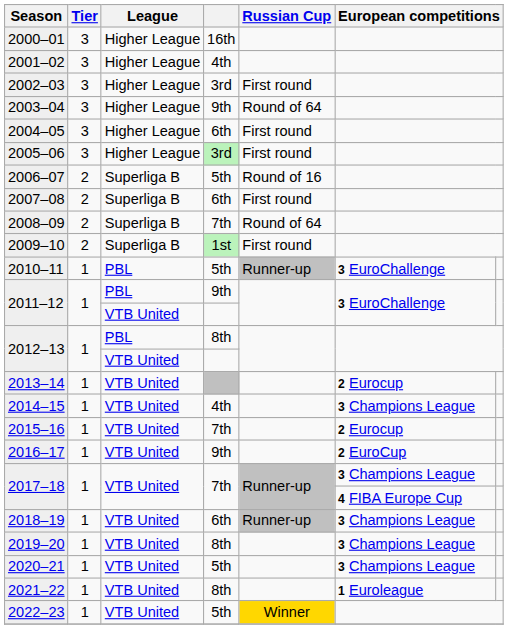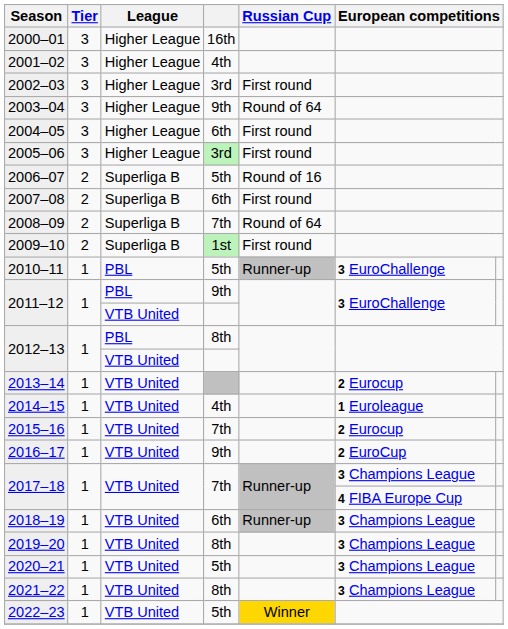 <table class="wikitable" style="font-size:85%">
 <tr bgcolor=>
 <th>Season</th>
 <th><a href='#'>Tier</a></th>
 <th>League</th>
 <th></th>
 <th><a href='#'>Russian Cup</a></th>
 <th colspan=2>European competitions</th>
 </tr>
 <tr>
 <td style="background:#efefef;">2000–01</td>
 <td align="center">3</td>
 <td>Higher League</td>
 <td align=center>16th</td>
 <td></td>
 <td colspan=2></td>
 </tr>
 <tr>
 <td style="background:#efefef;">2001–02</td>
 <td align="center">3</td>
 <td>Higher League</td>
 <td align=center>4th</td>
 <td></td>
 <td colspan=2></td>
 </tr>
 <tr>
 <td style="background:#efefef;">2002–03</td>
 <td align="center">3</td>
 <td>Higher League</td>
 <td align=center>3rd</td>
 <td>First round</td>
 <td colspan=2></td>
 </tr>
 <tr>
 <td style="background:#efefef;">2003–04</td>
 <td align="center">3</td>
 <td>Higher League</td>
 <td align=center>9th</td>
 <td>Round of 64</td>
 <td colspan=2></td>
 </tr>
 <tr>
 <td style="background:#efefef;">2004–05</td>
 <td align="center">3</td>
 <td>Higher League</td>
 <td align=center>6th</td>
 <td>First round</td>
 <td colspan=2></td>
 </tr>
 <tr>
 <td style="background:#efefef;">2005–06</td>
 <td align="center">3</td>
 <td>Higher League</td>
 <td align=center bgcolor=#BBF3BB>3rd</td>
 <td>First round</td>
 <td colspan=2></td>
 </tr>
 <tr>
 <td style="background:#efefef;">2006–07</td>
 <td align="center">2</td>
 <td>Superliga B</td>
 <td align=center>5th</td>
 <td>Round of 16</td>
 <td colspan=2></td>
 </tr>
 <tr>
 <td style="background:#efefef;">2007–08</td>
 <td align="center">2</td>
 <td>Superliga B</td>
 <td align=center>6th</td>
 <td>First round</td>
 <td colspan=2></td>
 </tr>
 <tr>
 <td style="background:#efefef;">2008–09</td>
 <td align="center">2</td>
 <td>Superliga B</td>
 <td align=center>7th</td>
 <td>Round of 64</td>
 <td colspan=2></td>
 </tr>
 <tr>
 <td style="background:#efefef;">2009–10</td>
 <td align="center">2</td>
 <td>Superliga B</td>
 <td bgcolor=#BBF3BB align=center>1st</td>
 <td>First round</td>
 <td colspan=2></td>
 </tr>
 <tr>
 <td style="background:#efefef;">2010–11</td>
 <td align="center">1</td>
 <td><a href='#'>PBL</a></td>
 <td align=center>5th</td>
 <td bgcolor=silver>Runner-up</td>
 <td><small><strong>3</strong></small> <a href='#'>EuroChallenge</a></td>
 <td align=center></td>
 </tr>
 <tr>
 <td rowspan=2 style="background:#efefef;">2011–12</td>
 <td rowspan=2 align="center">1</td>
 <td><a href='#'>PBL</a></td>
 <td style="background: " align=center>9th</td>
 <td rowspan=2  align=center></td>
 <td rowspan=2><small><strong>3</strong></small> <a href='#'>EuroChallenge</a></td>
 <td align=center rowspan=2></td>
 </tr>
 <tr>
 <td><a href='#'>VTB United</a></td>
 <td style="background: " align=center></td>
 </tr>
 <tr>
 <td rowspan=2 style="background:#efefef;">2012–13</td>
 <td rowspan=2 align="center">1</td>
 <td><a href='#'>PBL</a></td>
 <td style="background: " align=center>8th</td>
 <td rowspan=2 align=center></td>
 <td rowspan=2 colspan=2></td>
 </tr>
 <tr>
 <td><a href='#'>VTB United</a></td>
 <td style="background: " align=center></td>
 </tr>
 <tr>
 <td style="background:#efefef;"><a href='#'>2013–14</a></td>
 <td align="center">1</td>
 <td><a href='#'>VTB United</a></td>
 <td align=center bgcolor=silver></td>
 <td></td>
 <td><small><strong>2</strong></small> <a href='#'>Eurocup</a></td>
 <td align=center></td>
 </tr>
 <tr>
 <td style="background:#efefef;"><a href='#'>2014–15</a></td>
 <td align="center">1</td>
 <td><a href='#'>VTB United</a></td>
 <td align=center>4th</td>
 <td></td>
-<td><small><strong>3</strong></small> <a href='#'>Champions League</a></td>
+<td><small><strong>1</strong></small> <a href='#'>Euroleague</a></td>
 <td align=center></td>
 </tr>
 <tr>
 <td style="background:#efefef;"><a href='#'>2015–16</a></td>
 <td align="center">1</td>
 <td><a href='#'>VTB United</a></td>
 <td align=center>7th</td>
 <td></td>
 <td><small><strong>2</strong></small> <a href='#'>Eurocup</a></td>
 <td align=center></td>
 </tr>
 <tr>
 <td style="background:#efefef;"><a href='#'>2016–17</a></td>
 <td align="center">1</td>
 <td><a href='#'>VTB United</a></td>
 <td align=center>9th</td>
 <td></td>
 <td><small><strong>2</strong></small> <a href='#'>EuroCup</a></td>
 <td align=center></td>
 </tr>
 <tr>
 <td rowspan=2 style="background:#efefef;"><a href='#'>2017–18</a></td>
 <td rowspan=2 align="center">1</td>
 <td rowspan=2><a href='#'>VTB United</a></td>
 <td rowspan=2 align=center>7th</td>
 <td rowspan=2 bgcolor=silver>Runner-up</td>
 <td><small><strong>3</strong></small> <a href='#'>Champions League</a></td>
 <td align=center></td>
 </tr>
 <tr>
 <td><small><strong>4</strong></small> <a href='#'>FIBA Europe Cup</a></td>
 <td align=center></td>
 </tr>
 <tr>
 <td style="background:#efefef;"><a href='#'>2018–19</a></td>
 <td align="center">1</td>
 <td><a href='#'>VTB United</a></td>
 <td align=center>6th</td>
 <td bgcolor=silver>Runner-up</td>
 <td><small><strong>3</strong></small> <a href='#'>Champions League</a></td>
 <td align=center></td>
 </tr>
 <tr>
 <td style="background:#efefef;"><a href='#'>2019–20</a></td>
 <td align="center">1</td>
 <td><a href='#'>VTB United</a></td>
 <td align=center>8th</td>
 <td align=center></td>
 <td><small><strong>3</strong></small> <a href='#'>Champions League</a></td>
 <td align=center></td>
 </tr>
 <tr>
 <td style="background:#efefef;"><a href='#'>2020–21</a></td>
 <td align="center">1</td>
 <td><a href='#'>VTB United</a></td>
 <td align=center>5th</td>
 <td></td>
 <td><small><strong>3</strong></small> <a href='#'>Champions League</a></td>
 <td align=center></td>
 </tr>
 <tr>
 <td style="background:#efefef;"><a href='#'>2021–22</a></td>
 <td align="center">1</td>
 <td><a href='#'>VTB United</a></td>
 <td align=center>8th</td>
 <td></td>
-<td><small><strong>1</strong></small> <a href='#'>Euroleague</a></td>
+<td><small><strong>3</strong></small> <a href='#'>Champions League</a></td>
 <td align=center></td>
 </tr>
 <tr>
 <td style="background:#efefef;"><a href='#'>2022–23</a></td>
 <td align="center">1</td>
 <td><a href='#'>VTB United</a></td>
 <td align=center>5th</td>
 <td align=center bgcolor=gold>Winner</td>
 <td colspan=2></td>
 </tr>
 <tr>
 </tr>
 </table>
